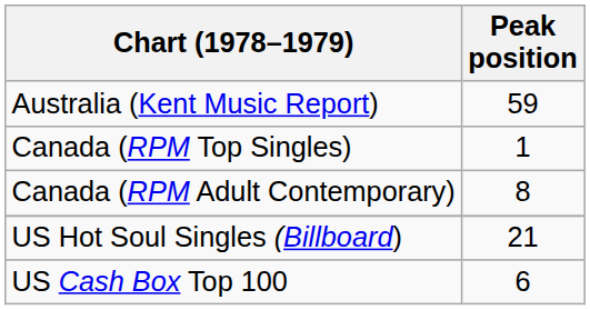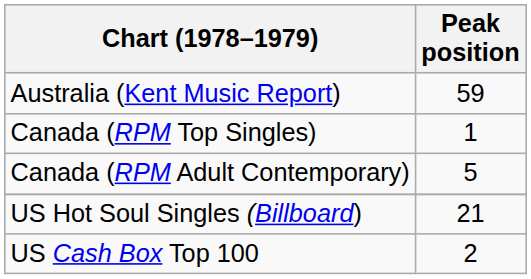 <table class="wikitable sortable">
 <tr>
 <th align="left">Chart (1978–1979)</th>
 <th align="left">Peak<br>position</th>
 </tr>
 <tr>
 <td>Australia (<a href='#'>Kent Music Report</a>)</td>
 <td style="text-align:center;">59</td>
 </tr>
 <tr>
 <td align="left">Canada (<em><a href='#'>RPM</a></em> Top Singles)</td>
 <td style="text-align:center;">1</td>
 </tr>
 <tr>
 <td align="left">Canada (<em><a href='#'>RPM</a></em> Adult Contemporary)</td>
-<td style="text-align:center;">8</td>
+<td style="text-align:center;">5</td>
 </tr>
 <tr>
 </tr>
 <tr>
 </tr>
 <tr>
 </tr>
 <tr>
 <td align="left">US Hot Soul Singles <em>(<a href='#'>Billboard</a></em>)</td>
 <td style="text-align:center;">21</td>
 </tr>
 <tr>
 <td align="left">US <em><a href='#'>Cash Box</a></em> Top 100</td>
-<td style="text-align:center;">6</td>
+<td style="text-align:center;">2</td>
 </tr>
 </table>
